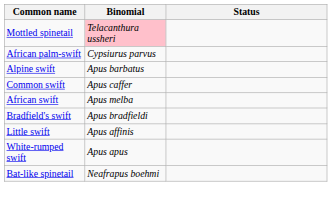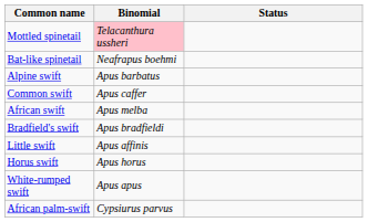 <table width=60% class="wikitable">
 <tr>
 <th width=25%>Common name</th>
 <th width=25%>Binomial</th>
 <th width=50%>Status</th>
 </tr>
 <tr>
 <td><a href='#'>Mottled spinetail</a></td>
 <td style="background: pink;"><em>Telacanthura ussheri</em></td>
 <td></td>
 </tr>
 <tr>
-<td><a href='#'>African palm-swift</a></td>
-<td><em>Cypsiurus parvus</em></td>
+<td><a href='#'>Bat-like spinetail</a></td>
+<td><em>Neafrapus boehmi</em></td>
 <td></td>
 </tr>
 <tr>
 <td><a href='#'>Alpine swift</a></td>
 <td><em>Apus barbatus</em></td>
 <td></td>
 </tr>
 <tr>
 <td><a href='#'>Common swift</a></td>
 <td><em>Apus caffer</em></td>
 <td></td>
 </tr>
 <tr>
 <td><a href='#'>African swift</a></td>
 <td><em>Apus melba</em></td>
 <td></td>
 </tr>
 <tr>
 <td><a href='#'>Bradfield's swift</a></td>
 <td><em>Apus bradfieldi</em></td>
 <td></td>
 </tr>
 <tr>
 <td><a href='#'>Little swift</a></td>
 <td><em>Apus affinis</em></td>
 <td></td>
 </tr>
 <tr>
+<td><a href='#'>Horus swift</a></td>
+<td><em>Apus horus</em></td>
+<td></td>
+</tr>
+<tr>
 <td><a href='#'>White-rumped swift</a></td>
 <td><em>Apus apus</em></td>
 <td></td>
 </tr>
 <tr>
-<td><a href='#'>Bat-like spinetail</a></td>
-<td><em>Neafrapus boehmi</em></td>
+<td><a href='#'>African palm-swift</a></td>
+<td><em>Cypsiurus parvus</em></td>
 <td></td>
 </tr>
 </table>
